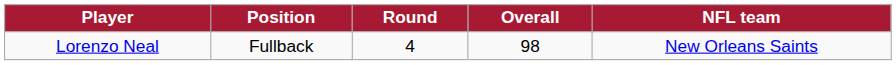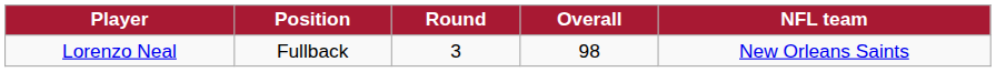 <table class="wikitable" width="65%">
 <tr align="center"  style="background:#A81933;color:#FFFFFF;">
 <td><strong>Player</strong></td>
 <td><strong>Position</strong></td>
 <td><strong>Round</strong></td>
 <td><strong>Overall</strong></td>
 <td><strong>NFL team</strong></td>
 </tr>
 <tr align="center" bgcolor="">
 <td><a href='#'>Lorenzo Neal</a></td>
 <td>Fullback</td>
-<td>4</td>
+<td>3</td>
 <td>98</td>
 <td><a href='#'>New Orleans Saints</a></td>
 </tr>
 </table>
